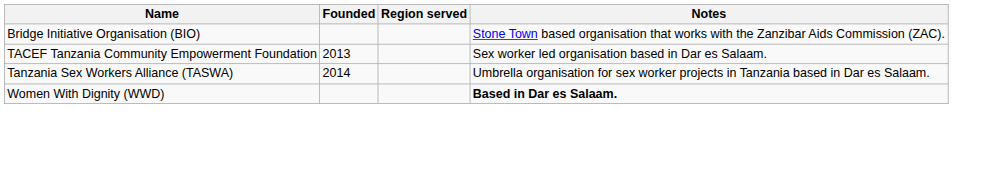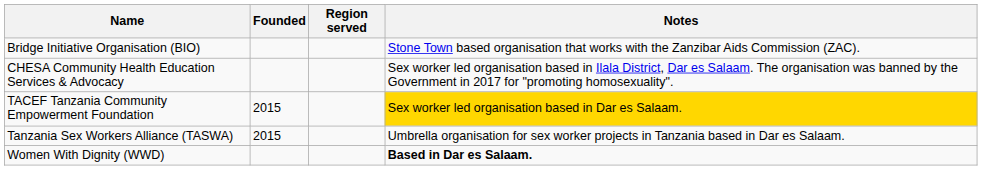 <table class="wikitable sortable">
 <tr>
 <th>Name</th>
 <th>Founded</th>
 <th>Region served</th>
 <th>Notes</th>
 </tr>
 <tr>
 <td>Bridge Initiative Organisation (BIO)</td>
 <td></td>
 <td></td>
 <td><a href='#'>Stone Town</a> based organisation that works with the Zanzibar Aids Commission (ZAC).</td>
 </tr>
 <tr>
+<td>CHESA Community Health Education Services & Advocacy</td>
+<td></td>
+<td></td>
+<td>Sex worker led organisation based in <a href='#'>Ilala District</a>, <a href='#'>Dar es Salaam</a>. The organisation was banned by the Government in 2017 for "promoting homosexuality".</td>
+</tr>
+<tr>
 <td>TACEF Tanzania Community Empowerment Foundation</td>
-<td>2013</td>
+<td>2015</td>
 <td></td>
-<td>Sex worker led organisation based in Dar es Salaam.</td>
+<td style="background: gold;">Sex worker led organisation based in Dar es Salaam.</td>
 </tr>
 <tr>
 <td>Tanzania Sex Workers Alliance (TASWA)</td>
-<td>2014</td>
+<td>2015</td>
 <td></td>
 <td>Umbrella organisation for sex worker projects in Tanzania based in Dar es Salaam.</td>
 </tr>
 <tr>
 <td>Women With Dignity (WWD)</td>
 <td></td>
 <td></td>
 <td><strong>Based in Dar es Salaam.</strong></td>
 </tr>
 </table>
